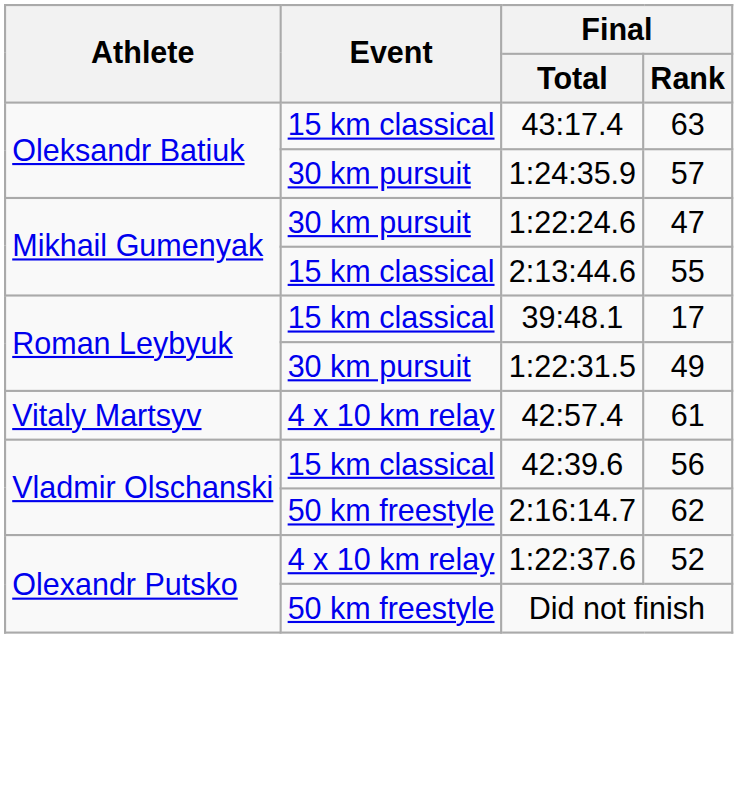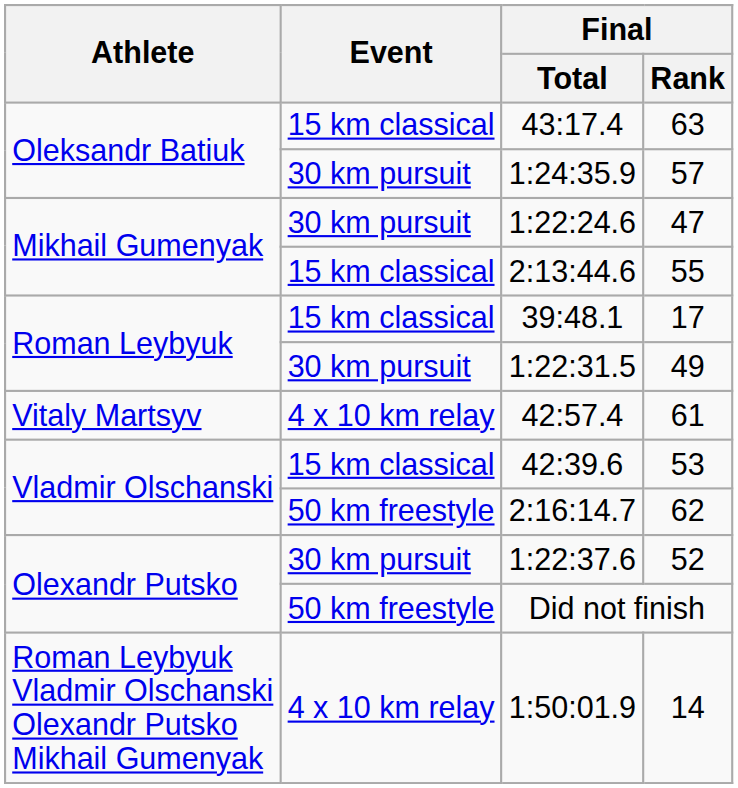 <table class="wikitable" style="font-size:90%">
 <tr>
 <th rowspan="2">Athlete</th>
 <th rowspan="2">Event</th>
 <th colspan="2">Final</th>
 </tr>
 <tr>
 <th>Total</th>
 <th>Rank</th>
 </tr>
 <tr>
 <td rowspan=2><a href='#'>Oleksandr Batiuk</a></td>
 <td><a href='#'>15 km classical</a></td>
 <td align="center">43:17.4</td>
 <td align="center">63</td>
 </tr>
 <tr>
 <td><a href='#'>30 km pursuit</a></td>
 <td align="center">1:24:35.9</td>
 <td align="center">57</td>
 </tr>
 <tr>
 <td rowspan=2><a href='#'>Mikhail Gumenyak</a></td>
 <td><a href='#'>30 km pursuit</a></td>
 <td align="center">1:22:24.6</td>
 <td align="center">47</td>
 </tr>
 <tr>
 <td><a href='#'>15 km classical</a></td>
 <td align="center">2:13:44.6</td>
 <td align="center">55</td>
 </tr>
 <tr>
 <td rowspan=2><a href='#'>Roman Leybyuk</a></td>
 <td><a href='#'>15 km classical</a></td>
 <td align="center">39:48.1</td>
 <td align="center">17</td>
 </tr>
 <tr>
 <td><a href='#'>30 km pursuit</a></td>
 <td align="center">1:22:31.5</td>
 <td align="center">49</td>
 </tr>
 <tr>
 <td><a href='#'>Vitaly Martsyv</a></td>
 <td><a href='#'>4 x 10 km relay</a></td>
 <td align="center">42:57.4</td>
 <td align="center">61</td>
 </tr>
 <tr>
 <td rowspan=2><a href='#'>Vladmir Olschanski</a></td>
 <td><a href='#'>15 km classical</a></td>
 <td align="center">42:39.6</td>
-<td align="center">56</td>
+<td align="center">53</td>
 </tr>
 <tr>
 <td><a href='#'>50 km freestyle</a></td>
 <td align="center">2:16:14.7</td>
 <td align="center">62</td>
 </tr>
 <tr>
 <td rowspan=2><a href='#'>Olexandr Putsko</a></td>
-<td><a href='#'>4 x 10 km relay</a></td>
+<td><a href='#'>30 km pursuit</a></td>
 <td align="center">1:22:37.6</td>
 <td align="center">52</td>
 </tr>
 <tr>
 <td><a href='#'>50 km freestyle</a></td>
 <td colspan=2 align="center">Did not finish</td>
 </tr>
+<tr>
+<td><a href='#'>Roman Leybyuk</a><br><a href='#'>Vladmir Olschanski</a><br><a href='#'>Olexandr Putsko</a><br><a href='#'>Mikhail Gumenyak</a></td>
+<td><a href='#'>4 x 10 km relay</a></td>
+<td align="center">1:50:01.9</td>
+<td align="center">14</td>
+</tr>
 </table>
